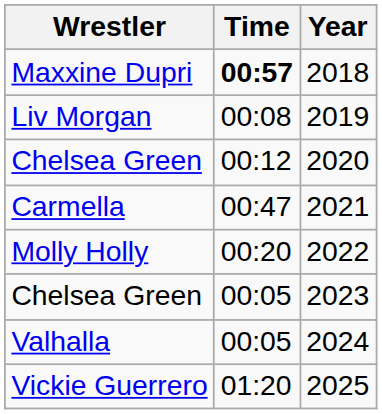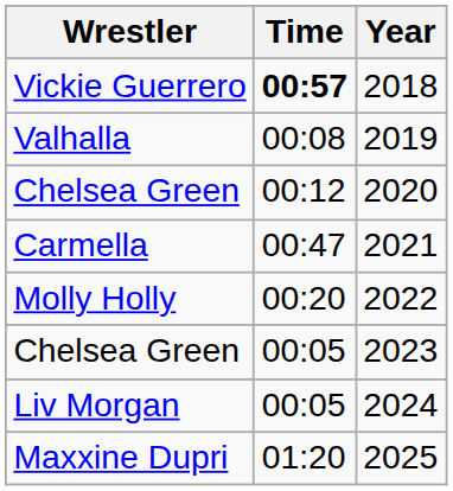 <table class="wikitable sortable">
 <tr>
 <th>Wrestler</th>
 <th>Time</th>
 <th>Year</th>
 </tr>
 <tr>
-<td><a href='#'>Maxxine Dupri</a></td>
+<td><a href='#'>Vickie Guerrero</a></td>
 <td><strong>00:57</strong></td>
 <td>2018</td>
 </tr>
 <tr>
-<td><a href='#'>Liv Morgan</a></td>
+<td><a href='#'>Valhalla</a></td>
 <td>00:08</td>
 <td>2019</td>
 </tr>
 <tr>
 <td><a href='#'>Chelsea Green</a></td>
 <td>00:12</td>
 <td>2020</td>
 </tr>
 <tr>
 <td><a href='#'>Carmella</a></td>
 <td>00:47</td>
 <td>2021</td>
 </tr>
 <tr>
 <td><a href='#'>Molly Holly</a></td>
 <td>00:20</td>
 <td>2022</td>
 </tr>
 <tr>
 <td>Chelsea Green</td>
 <td>00:05</td>
 <td>2023</td>
 </tr>
 <tr>
-<td><a href='#'>Valhalla</a></td>
+<td><a href='#'>Liv Morgan</a></td>
 <td>00:05</td>
 <td>2024</td>
 </tr>
 <tr>
-<td><a href='#'>Vickie Guerrero</a></td>
+<td><a href='#'>Maxxine Dupri</a></td>
 <td>01:20</td>
 <td>2025</td>
 </tr>
 </table>
